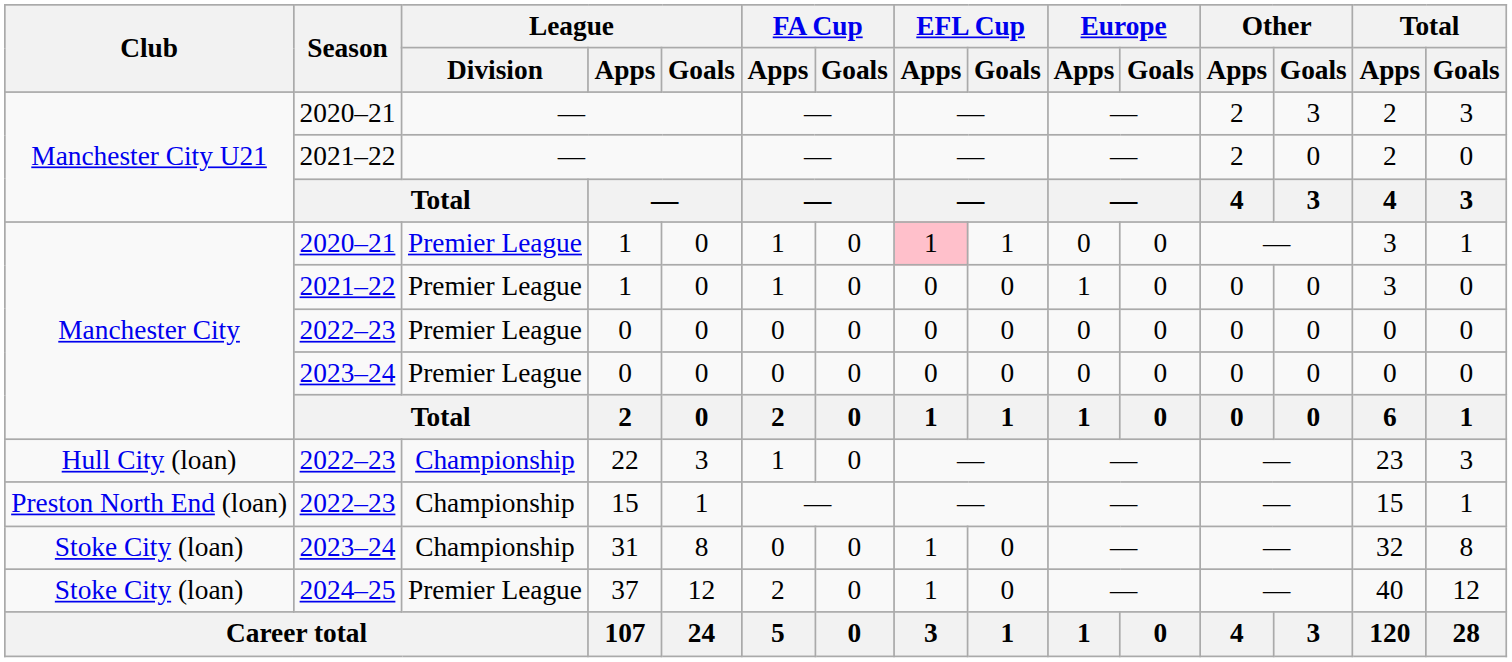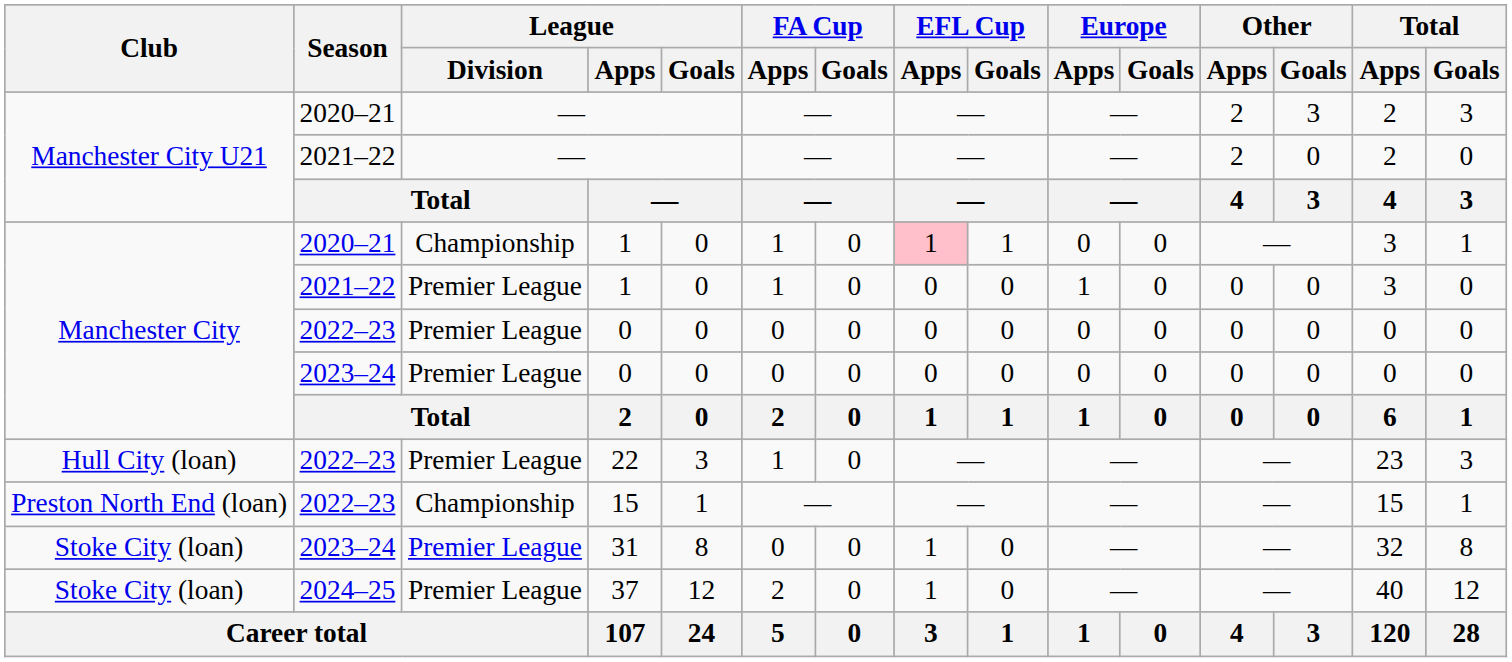 <table class="wikitable" style="text-align: center;">
 <tr>
 <th rowspan="2">Club</th>
 <th rowspan="2">Season</th>
 <th colspan="3">League</th>
 <th colspan="2"><a href='#'>FA Cup</a></th>
 <th colspan="2"><a href='#'>EFL Cup</a></th>
 <th colspan="2"><a href='#'>Europe</a></th>
 <th colspan="2">Other</th>
 <th colspan="2">Total</th>
 </tr>
 <tr>
 <th>Division</th>
 <th>Apps</th>
 <th>Goals</th>
 <th>Apps</th>
 <th>Goals</th>
 <th>Apps</th>
 <th>Goals</th>
 <th>Apps</th>
 <th>Goals</th>
 <th>Apps</th>
 <th>Goals</th>
 <th>Apps</th>
 <th>Goals</th>
 </tr>
 <tr>
 <td rowspan="3"><a href='#'>Manchester City U21</a></td>
 <td>2020–21</td>
 <td colspan="3">—</td>
 <td colspan="2">—</td>
 <td colspan="2">—</td>
 <td colspan="2">—</td>
 <td>2</td>
 <td>3</td>
 <td>2</td>
 <td>3</td>
 </tr>
 <tr>
 <td>2021–22</td>
 <td colspan="3">—</td>
 <td colspan="2">—</td>
 <td colspan="2">—</td>
 <td colspan="2">—</td>
 <td>2</td>
 <td>0</td>
 <td>2</td>
 <td>0</td>
 </tr>
 <tr>
 <th colspan="2">Total</th>
 <th colspan="2">—</th>
 <th colspan="2">—</th>
 <th colspan="2">—</th>
 <th colspan="2">—</th>
 <th>4</th>
 <th>3</th>
 <th>4</th>
 <th>3</th>
 </tr>
 <tr>
 <td rowspan="5"><a href='#'>Manchester City</a></td>
 <td><a href='#'>2020–21</a></td>
-<td><a href='#'>Premier League</a></td>
+<td>Championship</td>
 <td>1</td>
 <td>0</td>
 <td>1</td>
 <td>0</td>
 <td style="background: pink;">1</td>
 <td>1</td>
 <td>0</td>
 <td>0</td>
 <td colspan="2">—</td>
 <td>3</td>
 <td>1</td>
 </tr>
 <tr>
 <td><a href='#'>2021–22</a></td>
 <td>Premier League</td>
 <td>1</td>
 <td>0</td>
 <td>1</td>
 <td>0</td>
 <td>0</td>
 <td>0</td>
 <td>1</td>
 <td>0</td>
 <td>0</td>
 <td>0</td>
 <td>3</td>
 <td>0</td>
 </tr>
 <tr>
 <td><a href='#'>2022–23</a></td>
 <td>Premier League</td>
 <td>0</td>
 <td>0</td>
 <td>0</td>
 <td>0</td>
 <td>0</td>
 <td>0</td>
 <td>0</td>
 <td>0</td>
 <td>0</td>
 <td>0</td>
 <td>0</td>
 <td>0</td>
 </tr>
 <tr>
 <td><a href='#'>2023–24</a></td>
 <td>Premier League</td>
 <td>0</td>
 <td>0</td>
 <td>0</td>
 <td>0</td>
 <td>0</td>
 <td>0</td>
 <td>0</td>
 <td>0</td>
 <td>0</td>
 <td>0</td>
 <td>0</td>
 <td>0</td>
 </tr>
 <tr>
 <th colspan="2">Total</th>
 <th>2</th>
 <th>0</th>
 <th>2</th>
 <th>0</th>
 <th>1</th>
 <th>1</th>
 <th>1</th>
 <th>0</th>
 <th>0</th>
 <th>0</th>
 <th>6</th>
 <th>1</th>
 </tr>
 <tr>
 <td><a href='#'>Hull City</a> (loan)</td>
 <td><a href='#'>2022–23</a></td>
-<td><a href='#'>Championship</a></td>
+<td>Premier League</td>
 <td>22</td>
 <td>3</td>
 <td>1</td>
 <td>0</td>
 <td colspan="2">—</td>
 <td colspan="2">—</td>
 <td colspan="2">—</td>
 <td>23</td>
 <td>3</td>
 </tr>
 <tr>
 <td><a href='#'>Preston North End</a> (loan)</td>
 <td><a href='#'>2022–23</a></td>
 <td>Championship</td>
 <td>15</td>
 <td>1</td>
 <td colspan="2">—</td>
 <td colspan="2">—</td>
 <td colspan="2">—</td>
 <td colspan="2">—</td>
 <td>15</td>
 <td>1</td>
 </tr>
 <tr>
 <td><a href='#'>Stoke City</a> (loan)</td>
 <td><a href='#'>2023–24</a></td>
-<td>Championship</td>
+<td><a href='#'>Premier League</a></td>
 <td>31</td>
 <td>8</td>
 <td>0</td>
 <td>0</td>
 <td>1</td>
 <td>0</td>
 <td colspan="2">—</td>
 <td colspan="2">—</td>
 <td>32</td>
 <td>8</td>
 </tr>
 <tr>
 <td><a href='#'>Stoke City</a> (loan)</td>
 <td><a href='#'>2024–25</a></td>
 <td>Premier League</td>
 <td>37</td>
 <td>12</td>
 <td>2</td>
 <td>0</td>
 <td>1</td>
 <td>0</td>
 <td colspan="2">—</td>
 <td colspan="2">—</td>
 <td>40</td>
 <td>12</td>
 </tr>
 <tr>
 <th colspan="3">Career total</th>
 <th>107</th>
 <th>24</th>
 <th>5</th>
 <th>0</th>
 <th>3</th>
 <th>1</th>
 <th>1</th>
 <th>0</th>
 <th>4</th>
 <th>3</th>
 <th>120</th>
 <th>28</th>
 </tr>
 </table>
